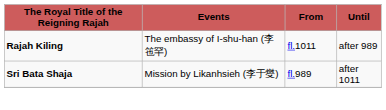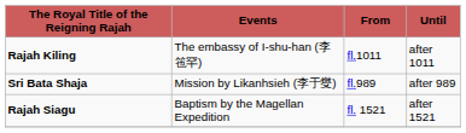 <table width=70% class="wikitable">
 <tr>
 <th style="background-color:IndianRed" width=5%,>The Royal Title of the Reigning Rajah</th>
 <th style="background-color:IndianRed" width=5%>Events</th>
 <th style="background-color:IndianRed" width=1%>From</th>
 <th style="background-color:IndianRed" width=1%>Until</th>
 </tr>
 <tr>
 <td><strong>Rajah Kiling</strong></td>
 <td>The embassy of I-shu-han (李竾罕)</td>
 <td><a href='#'>fl.</a>1011</td>
-<td>after 989</td>
+<td>after 1011</td>
 </tr>
 <tr>
 <td><strong>Sri Bata Shaja</strong></td>
 <td>Mission by Likanhsieh (李于燮)</td>
 <td><a href='#'>fl.</a>989</td>
-<td>after 1011</td>
+<td>after 989</td>
+</tr>
+<tr>
+<td><strong>Rajah Siagu</strong></td>
+<td>Baptism by the Magellan Expedition</td>
+<td><a href='#'>fl.</a> 1521</td>
+<td>after 1521</td>
 </tr>
 <tr>
 </tr>
 </table>
